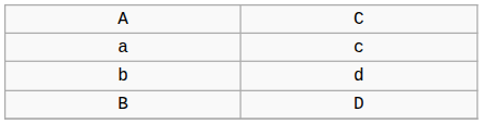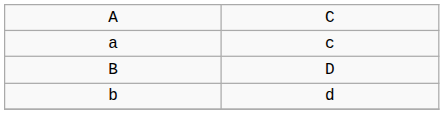 <table class=" wikitable vatop collapsible collapsed " style="text-align:center; width:40%;">
 <tr>
 <td>A</td>
 <td>C</td>
 </tr>
 <tr>
 <td>a</td>
 <td>c</td>
 </tr>
 <tr>
+<td>B</td>
+<td>D</td>
+</tr>
+<tr>
 <td>b</td>
 <td>d</td>
 </tr>
 <tr>
-<td>B</td>
-<td>D</td>
-</tr>
-<tr>
 </tr>
 </table>
